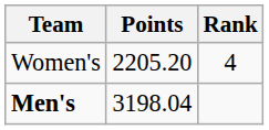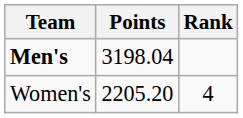 <table class="wikitable" style="text-align:center; font-size:90%">
 <tr style="font-size:95%">
 <th>Team</th>
 <th>Points</th>
 <th>Rank</th>
 </tr>
 <tr>
+<td align=left><strong>Men's</strong></td>
+<td>3198.04</td>
+<td></td>
+</tr>
+<tr>
 <td align=left>Women's</td>
 <td>2205.20</td>
 <td>4</td>
 </tr>
-<tr>
-<td align=left><strong>Men's</strong></td>
-<td>3198.04</td>
-<td></td>
-</tr>
 </table>
